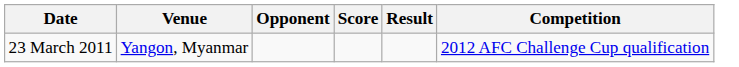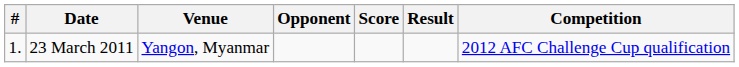 <table class="wikitable" style="font-size:90%">
 <tr>
+<th>#</th>
 <th>Date</th>
 <th>Venue</th>
 <th>Opponent</th>
 <th>Score</th>
 <th>Result</th>
 <th>Competition</th>
 </tr>
 <tr>
+<td>1.</td>
 <td>23 March 2011</td>
 <td><a href='#'>Yangon</a>, Myanmar</td>
 <td></td>
 <td></td>
 <td></td>
 <td><a href='#'>2012 AFC Challenge Cup qualification</a></td>
 </tr>
 </table>
